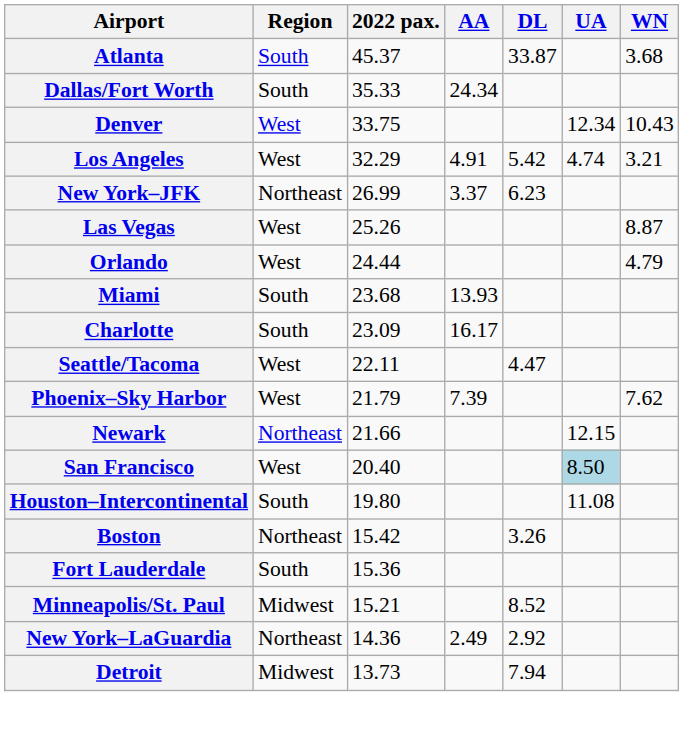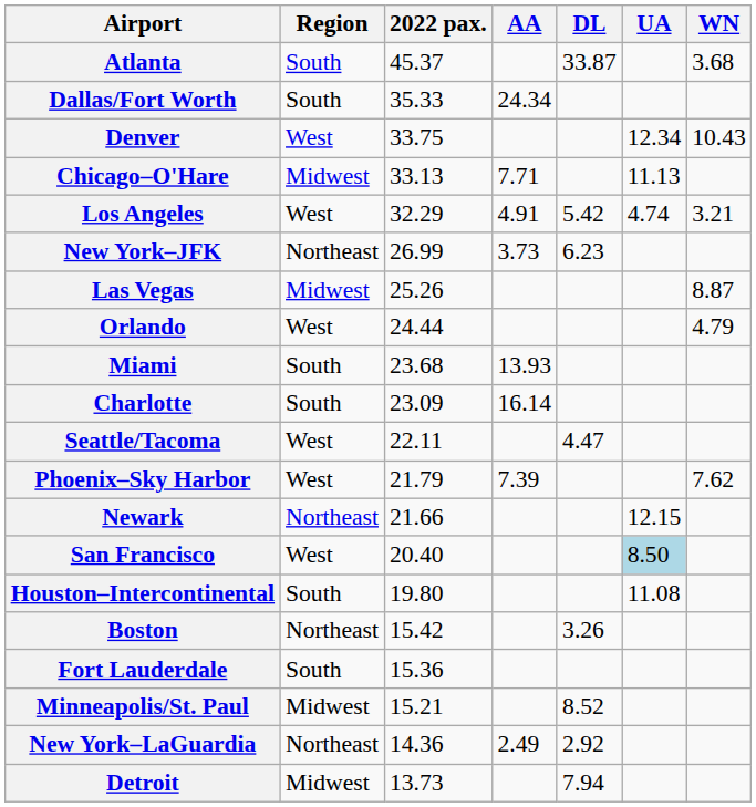 <table class="wikitable sortable">
 <tr>
 <th>Airport</th>
 <th>Region </th>
 <th>2022 pax.</th>
 <th><a href='#'>AA</a></th>
 <th><a href='#'>DL</a></th>
 <th><a href='#'>UA</a></th>
 <th><a href='#'>WN</a></th>
 </tr>
 <tr>
 <th><a href='#'>Atlanta</a></th>
 <td><a href='#'>South</a></td>
 <td>45.37</td>
 <td></td>
 <td>33.87</td>
 <td></td>
 <td>3.68</td>
 </tr>
 <tr>
 <th><a href='#'>Dallas/Fort Worth</a></th>
 <td>South</td>
 <td>35.33</td>
 <td>24.34</td>
 <td></td>
 <td></td>
 <td></td>
 </tr>
 <tr>
 <th><a href='#'>Denver</a></th>
 <td><a href='#'>West</a></td>
 <td>33.75</td>
 <td></td>
 <td></td>
 <td>12.34</td>
 <td>10.43</td>
 </tr>
 <tr>
+<th><a href='#'>Chicago–O'Hare</a></th>
+<td><a href='#'>Midwest</a></td>
+<td>33.13</td>
+<td>7.71</td>
+<td></td>
+<td>11.13</td>
+<td></td>
+</tr>
+<tr>
 <th><a href='#'>Los Angeles</a></th>
 <td>West</td>
 <td>32.29</td>
 <td>4.91</td>
 <td>5.42</td>
 <td>4.74</td>
 <td>3.21</td>
 </tr>
 <tr>
 <th><a href='#'>New York–JFK</a></th>
 <td>Northeast</td>
 <td>26.99</td>
-<td>3.37</td>
+<td>3.73</td>
 <td>6.23</td>
 <td></td>
 <td></td>
 </tr>
 <tr>
 <th><a href='#'>Las Vegas</a></th>
-<td>West</td>
+<td><a href='#'>Midwest</a></td>
 <td>25.26</td>
 <td></td>
 <td></td>
 <td></td>
 <td>8.87</td>
 </tr>
 <tr>
 <th><a href='#'>Orlando</a></th>
 <td>West</td>
 <td>24.44</td>
 <td></td>
 <td></td>
 <td></td>
 <td>4.79</td>
 </tr>
 <tr>
 <th><a href='#'>Miami</a></th>
 <td>South</td>
 <td>23.68</td>
 <td>13.93</td>
 <td></td>
 <td></td>
 <td></td>
 </tr>
 <tr>
 <th><a href='#'>Charlotte</a></th>
 <td>South</td>
 <td>23.09</td>
-<td>16.17</td>
+<td>16.14</td>
 <td></td>
 <td></td>
 <td></td>
 </tr>
 <tr>
 <th><a href='#'>Seattle/Tacoma</a></th>
 <td>West</td>
 <td>22.11</td>
 <td></td>
 <td>4.47</td>
 <td></td>
 <td></td>
 </tr>
 <tr>
 <th><a href='#'>Phoenix–Sky Harbor</a></th>
 <td>West</td>
 <td>21.79</td>
 <td>7.39</td>
 <td></td>
 <td></td>
 <td>7.62</td>
 </tr>
 <tr>
 <th><a href='#'>Newark</a></th>
 <td><a href='#'>Northeast</a></td>
 <td>21.66</td>
 <td></td>
 <td></td>
 <td>12.15</td>
 <td></td>
 </tr>
 <tr>
 <th><a href='#'>San Francisco</a></th>
 <td>West</td>
 <td>20.40</td>
 <td></td>
 <td></td>
 <td style="background: lightblue;">8.50</td>
 <td></td>
 </tr>
 <tr>
 <th><a href='#'>Houston–Intercontinental</a></th>
 <td>South</td>
 <td>19.80</td>
 <td></td>
 <td></td>
 <td>11.08</td>
 <td></td>
 </tr>
 <tr>
 <th><a href='#'>Boston</a></th>
 <td>Northeast</td>
 <td>15.42</td>
 <td></td>
 <td>3.26</td>
 <td></td>
 <td></td>
 </tr>
 <tr>
 <th><a href='#'>Fort Lauderdale</a></th>
 <td>South</td>
 <td>15.36</td>
 <td></td>
 <td></td>
 <td></td>
 <td></td>
 </tr>
 <tr>
 <th><a href='#'>Minneapolis/St. Paul</a></th>
 <td>Midwest</td>
 <td>15.21</td>
 <td></td>
 <td>8.52</td>
 <td></td>
 <td></td>
 </tr>
 <tr>
 <th><a href='#'>New York–LaGuardia</a></th>
 <td>Northeast</td>
 <td>14.36</td>
 <td>2.49</td>
 <td>2.92</td>
 <td></td>
 <td></td>
 </tr>
 <tr>
 <th><a href='#'>Detroit</a></th>
 <td>Midwest</td>
 <td>13.73</td>
 <td></td>
 <td>7.94</td>
 <td></td>
 <td></td>
 </tr>
 </table>
